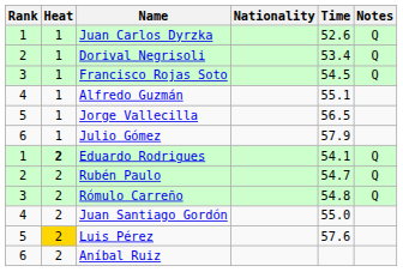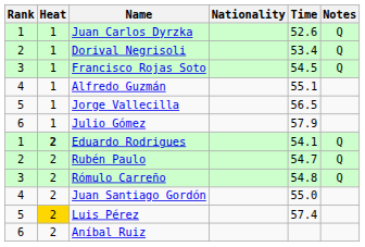 <table class="wikitable sortable" style="text-align:center">
 <tr>
 <th>Rank</th>
 <th>Heat</th>
 <th>Name</th>
 <th>Nationality</th>
 <th>Time</th>
 <th>Notes</th>
 </tr>
 <tr bgcolor=ccffcc>
 <td>1</td>
 <td>1</td>
 <td align=left><a href='#'>Juan Carlos Dyrzka</a></td>
 <td align=left></td>
 <td>52.6</td>
 <td>Q</td>
 </tr>
 <tr bgcolor=ccffcc>
 <td>2</td>
 <td>1</td>
 <td align=left><a href='#'>Dorival Negrisoli</a></td>
 <td align=left></td>
 <td>53.4</td>
 <td>Q</td>
 </tr>
 <tr bgcolor=ccffcc>
 <td>3</td>
 <td>1</td>
 <td align=left><a href='#'>Francisco Rojas Soto</a></td>
 <td align=left></td>
 <td>54.5</td>
 <td>Q</td>
 </tr>
 <tr>
 <td>4</td>
 <td>1</td>
 <td align=left><a href='#'>Alfredo Guzmán</a></td>
 <td align=left></td>
 <td>55.1</td>
 <td></td>
 </tr>
 <tr>
 <td>5</td>
 <td>1</td>
 <td align=left><a href='#'>Jorge Vallecilla</a></td>
 <td align=left></td>
 <td>56.5</td>
 <td></td>
 </tr>
 <tr>
 <td>6</td>
 <td>1</td>
 <td align=left><a href='#'>Julio Gómez</a></td>
 <td align=left></td>
 <td>57.9</td>
 <td></td>
 </tr>
 <tr bgcolor=ccffcc>
 <td>1</td>
 <td><strong>2</strong></td>
 <td align=left><a href='#'>Eduardo Rodrigues</a></td>
 <td align=left></td>
 <td>54.1</td>
 <td>Q</td>
 </tr>
 <tr bgcolor=ccffcc>
 <td>2</td>
 <td>2</td>
 <td align=left><a href='#'>Rubén Paulo</a></td>
 <td align=left></td>
 <td>54.7</td>
 <td>Q</td>
 </tr>
 <tr bgcolor=ccffcc>
 <td>3</td>
 <td>2</td>
 <td align=left><a href='#'>Rómulo Carreño</a></td>
 <td align=left></td>
 <td>54.8</td>
 <td>Q</td>
 </tr>
 <tr>
 <td>4</td>
 <td>2</td>
 <td align=left><a href='#'>Juan Santiago Gordón</a></td>
 <td align=left></td>
 <td>55.0</td>
 <td></td>
 </tr>
 <tr>
 <td>5</td>
 <td style="background: gold;">2</td>
 <td align=left><a href='#'>Luis Pérez</a></td>
 <td align=left></td>
-<td>57.6</td>
+<td>57.4</td>
 <td></td>
 </tr>
 <tr>
 <td>6</td>
 <td>2</td>
 <td align=left><a href='#'>Aníbal Ruiz</a></td>
 <td align=left></td>
 <td></td>
 <td></td>
 </tr>
 </table>
